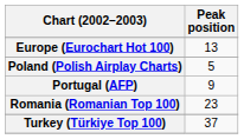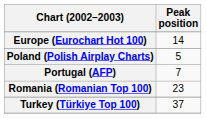 <table class="wikitable sortable plainrowheaders" style="text-align:center">
 <tr>
 <th scope="col">Chart (2002–2003)</th>
 <th scope="col">Peak<br>position</th>
 </tr>
 <tr>
 </tr>
 <tr>
 </tr>
 <tr>
 </tr>
 <tr>
 </tr>
 <tr>
 </tr>
 <tr>
 <th scope="row">Europe (<a href='#'>Eurochart Hot 100</a>)</th>
-<td>13</td>
+<td>14</td>
 </tr>
 <tr>
 </tr>
 <tr>
 </tr>
 <tr>
 </tr>
 <tr>
 </tr>
 <tr>
 </tr>
 <tr>
 </tr>
 <tr>
 </tr>
 <tr>
 </tr>
 <tr>
 </tr>
 <tr>
 <th scope="row">Poland (<a href='#'>Polish Airplay Charts</a>)</th>
 <td>5</td>
 </tr>
 <tr>
 <th scope="row">Portugal (<a href='#'>AFP</a>)</th>
-<td>9</td>
+<td>7</td>
 </tr>
 <tr>
 <th scope="row">Romania (<a href='#'>Romanian Top 100</a>)</th>
 <td>23</td>
 </tr>
 <tr>
 </tr>
 <tr>
 </tr>
 <tr>
 </tr>
 <tr>
 <th scope="row">Turkey (<a href='#'>Türkiye Top 100</a>)</th>
 <td>37</td>
 </tr>
 <tr>
 </tr>
 </table>
